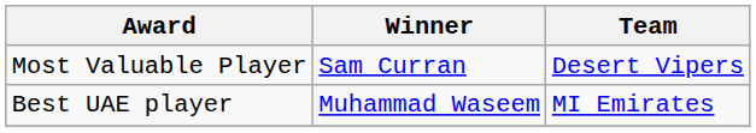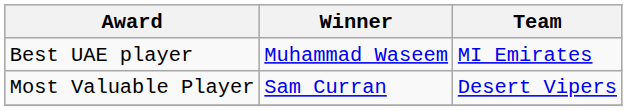 <table class="wikitable">
 <tr>
 <th>Award</th>
 <th>Winner</th>
 <th>Team</th>
 </tr>
 <tr>
+<td>Best UAE player</td>
+<td><a href='#'>Muhammad Waseem</a></td>
+<td><a href='#'>MI Emirates</a></td>
+</tr>
+<tr>
 <td>Most Valuable Player</td>
 <td><a href='#'>Sam Curran</a></td>
 <td><a href='#'>Desert Vipers</a></td>
 </tr>
 <tr>
-<td>Best UAE player</td>
-<td><a href='#'>Muhammad Waseem</a></td>
-<td><a href='#'>MI Emirates</a></td>
-</tr>
-<tr>
 </tr>
 </table>
